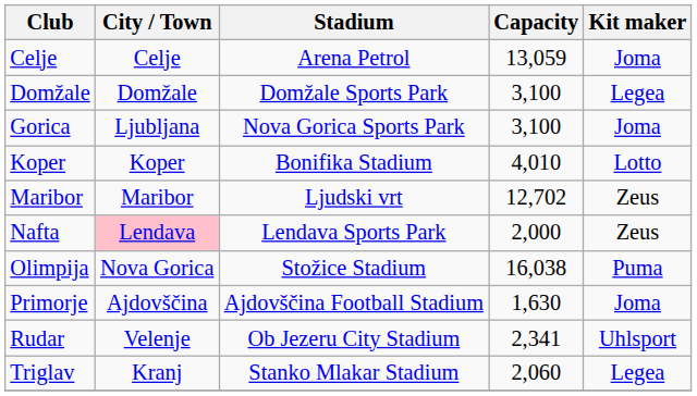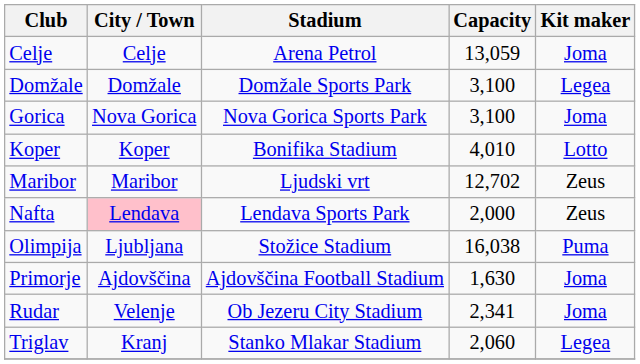 <table class="wikitable sortable" style="text-align:center;">
 <tr>
 <th>Club</th>
 <th>City / Town</th>
 <th>Stadium</th>
 <th>Capacity</th>
 <th>Kit maker</th>
 </tr>
 <tr>
 <td style="text-align:left;"><a href='#'>Celje</a></td>
 <td><a href='#'>Celje</a></td>
 <td><a href='#'>Arena Petrol</a></td>
 <td>13,059</td>
 <td><a href='#'>Joma</a></td>
 </tr>
 <tr>
 <td style="text-align:left;"><a href='#'>Domžale</a></td>
 <td><a href='#'>Domžale</a></td>
 <td><a href='#'>Domžale Sports Park</a></td>
 <td>3,100</td>
 <td><a href='#'>Legea</a></td>
 </tr>
 <tr>
 <td style="text-align:left;"><a href='#'>Gorica</a></td>
-<td><a href='#'>Ljubljana</a></td>
+<td><a href='#'>Nova Gorica</a></td>
 <td><a href='#'>Nova Gorica Sports Park</a></td>
 <td>3,100</td>
 <td><a href='#'>Joma</a></td>
 </tr>
 <tr>
 <td style="text-align:left;"><a href='#'>Koper</a></td>
 <td><a href='#'>Koper</a></td>
 <td><a href='#'>Bonifika Stadium</a></td>
 <td>4,010</td>
 <td><a href='#'>Lotto</a></td>
 </tr>
 <tr>
 <td style="text-align:left;"><a href='#'>Maribor</a></td>
 <td><a href='#'>Maribor</a></td>
 <td><a href='#'>Ljudski vrt</a></td>
 <td>12,702</td>
 <td>Zeus</td>
 </tr>
 <tr>
 <td style="text-align:left;"><a href='#'>Nafta</a></td>
 <td style="background: pink;"><a href='#'>Lendava</a></td>
 <td><a href='#'>Lendava Sports Park</a></td>
 <td>2,000</td>
 <td>Zeus</td>
 </tr>
 <tr>
 <td style="text-align:left;"><a href='#'>Olimpija</a></td>
-<td><a href='#'>Nova Gorica</a></td>
+<td><a href='#'>Ljubljana</a></td>
 <td><a href='#'>Stožice Stadium</a></td>
 <td>16,038</td>
 <td><a href='#'>Puma</a></td>
 </tr>
 <tr>
 <td style="text-align:left;"><a href='#'>Primorje</a></td>
 <td><a href='#'>Ajdovščina</a></td>
 <td><a href='#'>Ajdovščina Football Stadium</a></td>
 <td>1,630</td>
 <td><a href='#'>Joma</a></td>
 </tr>
 <tr>
 <td style="text-align:left;"><a href='#'>Rudar</a></td>
 <td><a href='#'>Velenje</a></td>
 <td><a href='#'>Ob Jezeru City Stadium</a></td>
 <td>2,341</td>
-<td><a href='#'>Uhlsport</a></td>
+<td><a href='#'>Joma</a></td>
 </tr>
 <tr>
 <td style="text-align:left;"><a href='#'>Triglav</a></td>
 <td><a href='#'>Kranj</a></td>
 <td><a href='#'>Stanko Mlakar Stadium</a></td>
 <td>2,060</td>
 <td><a href='#'>Legea</a></td>
 </tr>
 <tr>
 </tr>
 </table>
